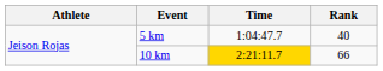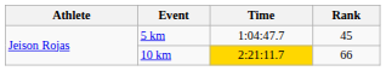 <table class="wikitable" style="text-align:center; font-size:90%; width:50%;">
 <tr>
 <th>Athlete</th>
 <th>Event</th>
 <th>Time</th>
 <th>Rank</th>
 </tr>
 <tr>
 <td align=left rowspan=2><a href='#'>Jeison Rojas</a></td>
 <td align=left><a href='#'>5 km</a></td>
 <td>1:04:47.7</td>
-<td>40</td>
+<td>45</td>
 </tr>
 <tr>
 <td align=left><a href='#'>10 km</a></td>
 <td style="background: gold;">2:21:11.7</td>
 <td>66</td>
 </tr>
 </table>
